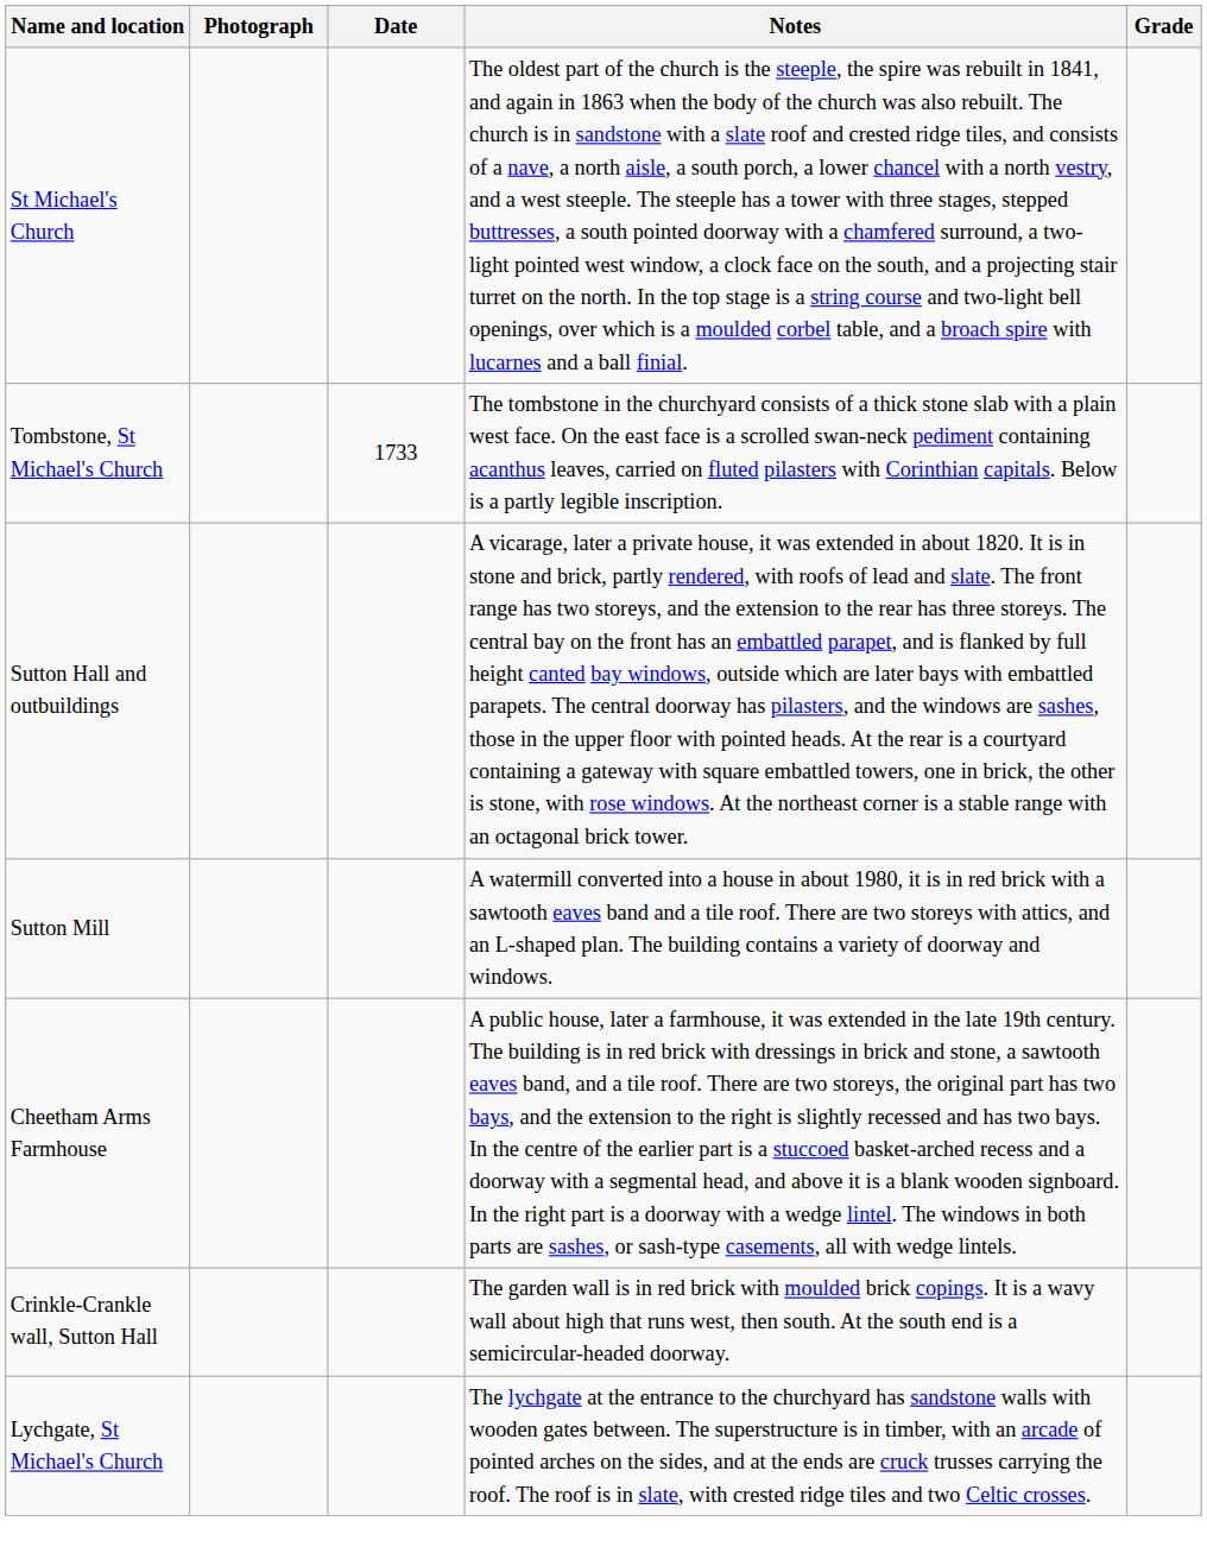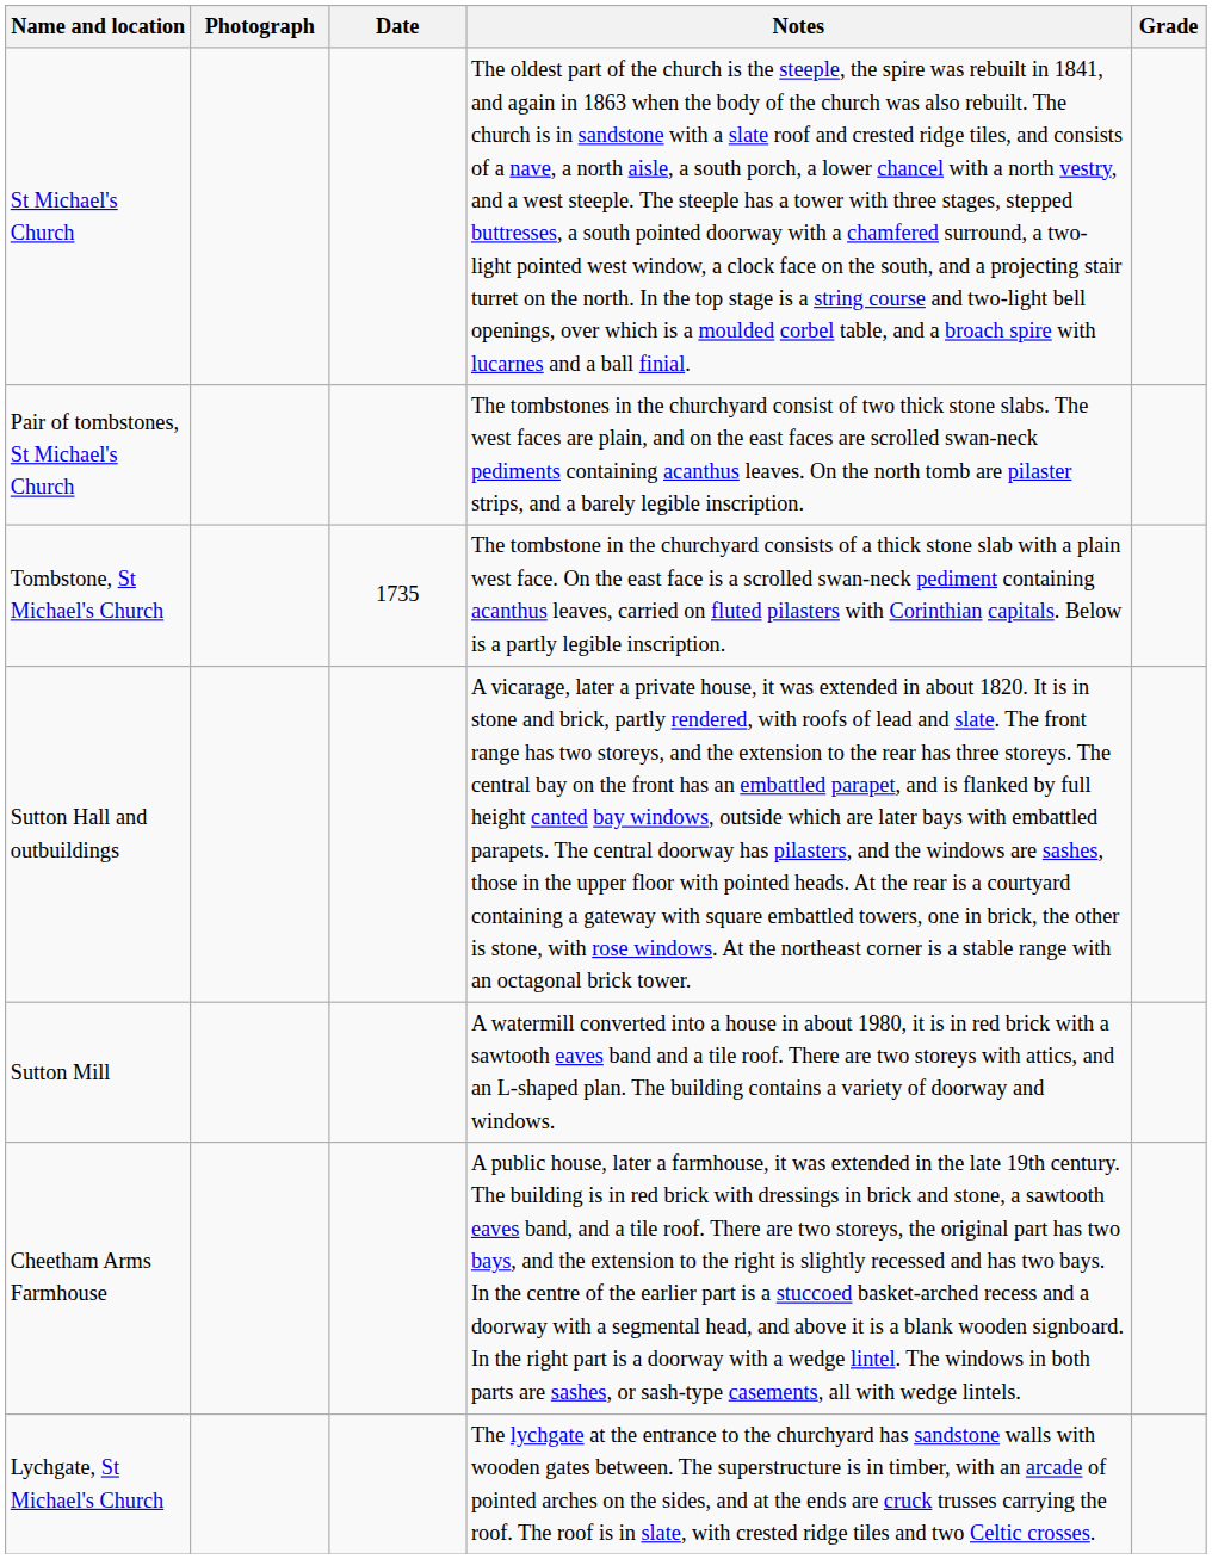 <table class="wikitable sortable plainrowheaders" style="width:100%; border:0; text-align:left; line-height:150%;">
 <tr>
 <th scope="col"  style="width:150px">Name and location</th>
 <th scope="col"  style="width:100px" class="unsortable">Photograph</th>
 <th scope="col"  style="width:120px">Date</th>
 <th scope="col"  style="width:650px" class="unsortable">Notes</th>
 <th scope="col"  style="width:50px">Grade</th>
 </tr>
 <tr>
 <td><a href='#'>St Michael's Church</a><br><small></small></td>
 <td></td>
 <td align="center"></td>
 <td>The oldest part of the church is the <a href='#'>steeple</a>, the spire was rebuilt in 1841, and again in 1863 when the body of the church was also rebuilt.  The church is in <a href='#'>sandstone</a> with a <a href='#'>slate</a> roof and crested ridge tiles, and consists of a <a href='#'>nave</a>, a north <a href='#'>aisle</a>, a south porch, a lower <a href='#'>chancel</a> with a north <a href='#'>vestry</a>, and a west steeple.  The steeple has a tower with three stages, stepped <a href='#'>buttresses</a>, a south pointed doorway with a <a href='#'>chamfered</a> surround, a two-light pointed west window, a clock face on the south, and a projecting stair turret on the north.  In the top stage is a <a href='#'>string course</a> and two-light bell openings, over which is a <a href='#'>moulded</a> <a href='#'>corbel</a> table, and a <a href='#'>broach spire</a> with <a href='#'>lucarnes</a> and a ball <a href='#'>finial</a>.</td>
 <td align="center" ></td>
 </tr>
 <tr>
+<td>Pair of tombstones,<br><a href='#'>St Michael's Church</a><br><small></small></td>
+<td></td>
+<td align="center"></td>
+<td>The tombstones in the churchyard consist of two thick stone slabs.  The west faces are plain, and on the east faces are scrolled swan-neck <a href='#'>pediments</a> containing <a href='#'>acanthus</a> leaves.  On the north tomb are <a href='#'>pilaster</a> strips, and a barely legible inscription.</td>
+<td align="center" ></td>
+</tr>
+<tr>
 <td>Tombstone, <a href='#'>St Michael's Church</a><br><small></small></td>
 <td></td>
-<td align="center">1733</td>
+<td align="center">1735</td>
 <td>The tombstone in the churchyard consists of a thick stone slab with a plain west face.  On the east face is a scrolled swan-neck <a href='#'>pediment</a> containing <a href='#'>acanthus</a> leaves, carried on <a href='#'>fluted</a> <a href='#'>pilasters</a> with <a href='#'>Corinthian</a> <a href='#'>capitals</a>.   Below is a partly legible inscription.</td>
 <td align="center" ></td>
 </tr>
 <tr>
 <td>Sutton Hall and outbuildings<br><small></small></td>
 <td></td>
 <td align="center"></td>
 <td>A vicarage, later a private house, it was extended in about 1820.  It is in stone and brick, partly <a href='#'>rendered</a>, with roofs of lead and <a href='#'>slate</a>.  The front range has two storeys, and the extension to the rear has three storeys.  The central bay on the front has an <a href='#'>embattled</a> <a href='#'>parapet</a>, and is flanked by full height <a href='#'>canted</a> <a href='#'>bay windows</a>, outside which are later bays with embattled parapets.  The central doorway has <a href='#'>pilasters</a>, and the windows are <a href='#'>sashes</a>, those in the upper floor with pointed heads.  At the rear is a courtyard containing a gateway with square embattled towers, one in brick, the other is stone, with <a href='#'>rose windows</a>.  At the northeast corner is a stable range with an octagonal brick tower.</td>
 <td align="center" ></td>
 </tr>
 <tr>
 <td>Sutton Mill<br><small></small></td>
 <td></td>
 <td align="center"></td>
 <td>A watermill converted into a house in about 1980, it is in red brick with a sawtooth <a href='#'>eaves</a> band and a tile roof.  There are two storeys with attics, and an L-shaped plan.  The building contains a variety of doorway and windows.</td>
 <td align="center" ></td>
 </tr>
 <tr>
 <td>Cheetham Arms Farmhouse<br><small></small></td>
 <td></td>
 <td align="center"></td>
 <td>A public house, later a farmhouse, it was extended in the late 19th century.  The building is in red brick with dressings in brick and stone, a sawtooth <a href='#'>eaves</a> band, and a tile roof.  There are two storeys, the original part has two <a href='#'>bays</a>, and the extension to the right is slightly recessed and has two bays.  In the centre of the earlier part is a <a href='#'>stuccoed</a> basket-arched recess and a doorway with a segmental head, and above it is a blank wooden signboard.  In the right part is a doorway with a wedge <a href='#'>lintel</a>.  The windows in both parts are <a href='#'>sashes</a>, or sash-type <a href='#'>casements</a>, all with wedge lintels.</td>
 <td align="center" ></td>
 </tr>
 <tr>
-<td>Crinkle-Crankle wall, Sutton Hall<br><small></small></td>
-<td></td>
-<td align="center"></td>
-<td>The garden wall is in red brick with <a href='#'>moulded</a> brick <a href='#'>copings</a>.  It is a wavy wall about  high that runs west, then south.  At the south end is a semicircular-headed doorway.</td>
-<td align="center" ></td>
-</tr>
-<tr>
 <td>Lychgate, <a href='#'>St Michael's Church</a><br><small></small></td>
 <td></td>
 <td align="center"></td>
 <td>The <a href='#'>lychgate</a> at the entrance to the churchyard has <a href='#'>sandstone</a> walls with wooden gates between.  The superstructure is in timber, with an <a href='#'>arcade</a> of pointed arches on the sides, and at the ends are <a href='#'>cruck</a> trusses carrying the roof.  The roof is in <a href='#'>slate</a>, with crested ridge tiles and two <a href='#'>Celtic crosses</a>.</td>
 <td align="center" ></td>
 </tr>
 <tr>
 </tr>
 </table>
